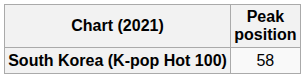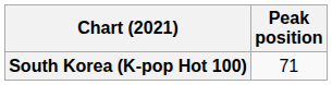 <table class="wikitable plainrowheaders" style="text-align:center">
 <tr>
 <th scope="col">Chart (2021)</th>
 <th scope="col">Peak<br>position</th>
 </tr>
 <tr>
 <th scope="row">South Korea (K-pop Hot 100)</th>
-<td>58</td>
+<td>71</td>
 </tr>
 </table>
